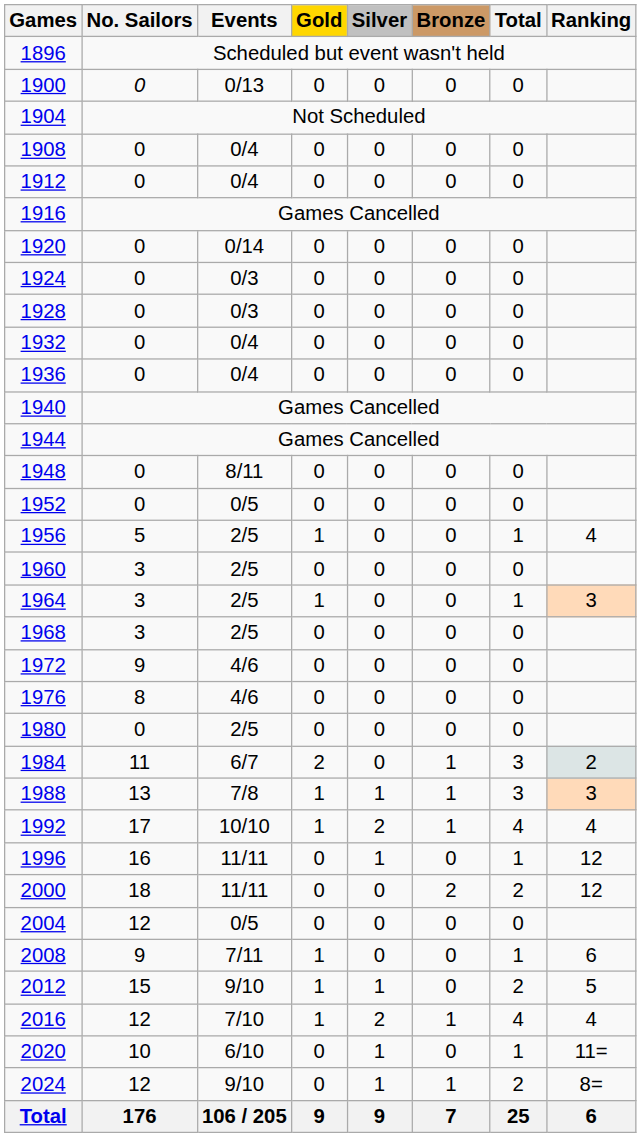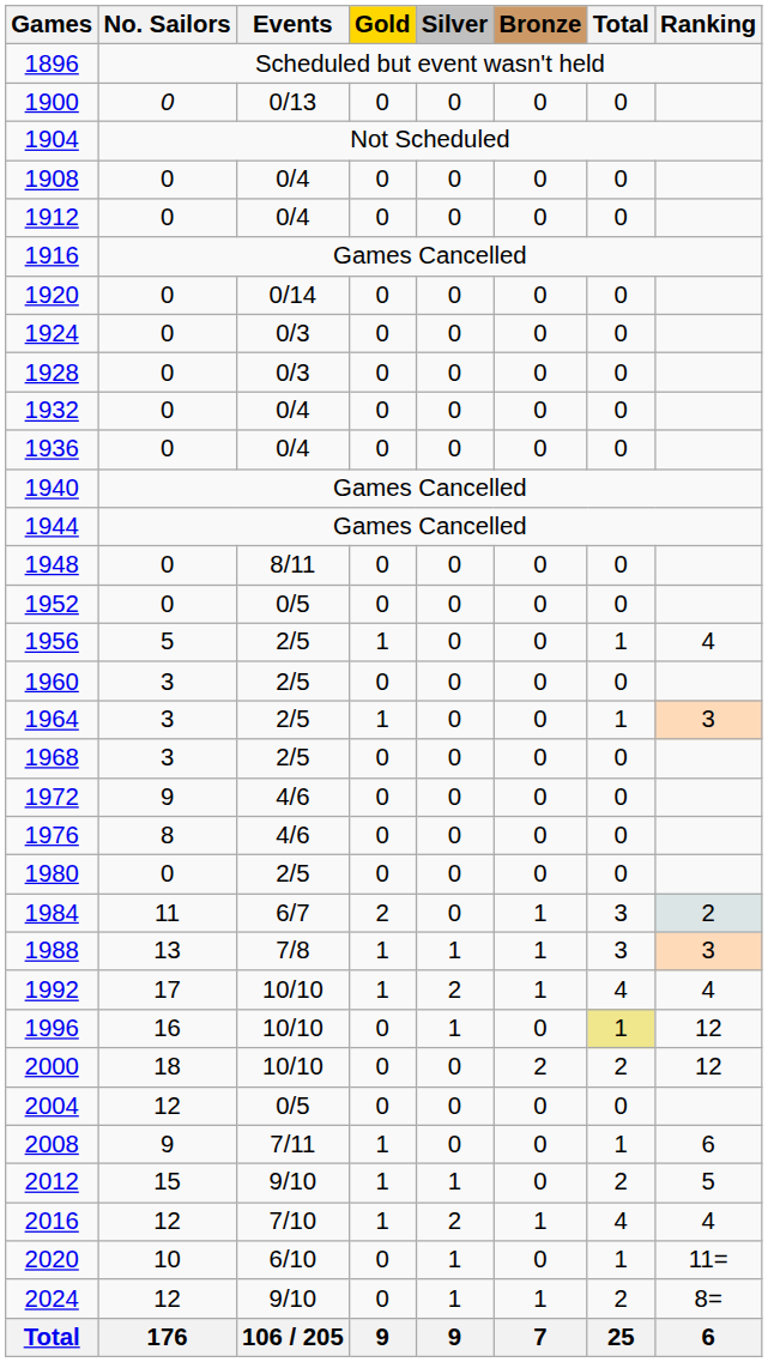 <table class="wikitable sortable" style="text-align:center">
 <tr>
 <th>Games</th>
 <th>No. Sailors</th>
 <th>Events</th>
 <th style="background-color:gold;">Gold</th>
 <th style="background-color:silver;">Silver</th>
 <th style="background-color:#c96;">Bronze</th>
 <th>Total</th>
 <th>Ranking</th>
 </tr>
 <tr>
 <td><a href='#'>1896</a></td>
 <td colspan=7>Scheduled but event wasn't held</td>
 </tr>
 <tr>
 <td><a href='#'>1900</a></td>
 <td><em>0</em></td>
 <td>0/13</td>
 <td>0</td>
 <td>0</td>
 <td>0</td>
 <td>0</td>
 <td></td>
 </tr>
 <tr>
 <td><a href='#'>1904</a></td>
 <td colspan=7>Not Scheduled</td>
 </tr>
 <tr>
 <td><a href='#'>1908</a></td>
 <td>0</td>
 <td>0/4</td>
 <td>0</td>
 <td>0</td>
 <td>0</td>
 <td>0</td>
 <td></td>
 </tr>
 <tr>
 <td><a href='#'>1912</a></td>
 <td>0</td>
 <td>0/4</td>
 <td>0</td>
 <td>0</td>
 <td>0</td>
 <td>0</td>
 <td></td>
 </tr>
 <tr>
 <td><a href='#'>1916</a></td>
 <td colspan=7>Games Cancelled</td>
 </tr>
 <tr>
 <td><a href='#'>1920</a></td>
 <td>0</td>
 <td>0/14</td>
 <td>0</td>
 <td>0</td>
 <td>0</td>
 <td>0</td>
 <td></td>
 </tr>
 <tr>
 <td><a href='#'>1924</a></td>
 <td>0</td>
 <td>0/3</td>
 <td>0</td>
 <td>0</td>
 <td>0</td>
 <td>0</td>
 <td></td>
 </tr>
 <tr>
 <td><a href='#'>1928</a></td>
 <td>0</td>
 <td>0/3</td>
 <td>0</td>
 <td>0</td>
 <td>0</td>
 <td>0</td>
 <td></td>
 </tr>
 <tr>
 <td><a href='#'>1932</a></td>
 <td>0</td>
 <td>0/4</td>
 <td>0</td>
 <td>0</td>
 <td>0</td>
 <td>0</td>
 <td></td>
 </tr>
 <tr>
 <td><a href='#'>1936</a></td>
 <td>0</td>
 <td>0/4</td>
 <td>0</td>
 <td>0</td>
 <td>0</td>
 <td>0</td>
 <td></td>
 </tr>
 <tr>
 <td><a href='#'>1940</a></td>
 <td colspan=7>Games Cancelled</td>
 </tr>
 <tr>
 <td><a href='#'>1944</a></td>
 <td colspan=7>Games Cancelled</td>
 </tr>
 <tr>
 <td><a href='#'>1948</a></td>
 <td>0</td>
 <td>8/11</td>
 <td>0</td>
 <td>0</td>
 <td>0</td>
 <td>0</td>
 <td></td>
 </tr>
 <tr>
 <td><a href='#'>1952</a></td>
 <td>0</td>
 <td>0/5</td>
 <td>0</td>
 <td>0</td>
 <td>0</td>
 <td>0</td>
 <td></td>
 </tr>
 <tr>
 <td><a href='#'>1956</a></td>
 <td>5</td>
 <td>2/5</td>
 <td>1</td>
 <td>0</td>
 <td>0</td>
 <td>1</td>
 <td>4</td>
 </tr>
 <tr>
 <td><a href='#'>1960</a></td>
 <td>3</td>
 <td>2/5</td>
 <td>0</td>
 <td>0</td>
 <td>0</td>
 <td>0</td>
 <td></td>
 </tr>
 <tr>
 <td><a href='#'>1964</a></td>
 <td>3</td>
 <td>2/5</td>
 <td>1</td>
 <td>0</td>
 <td>0</td>
 <td>1</td>
 <td bgcolor=ffdab9>3</td>
 </tr>
 <tr>
 <td><a href='#'>1968</a></td>
 <td>3</td>
 <td>2/5</td>
 <td>0</td>
 <td>0</td>
 <td>0</td>
 <td>0</td>
 <td></td>
 </tr>
 <tr>
 <td><a href='#'>1972</a></td>
 <td>9</td>
 <td>4/6</td>
 <td>0</td>
 <td>0</td>
 <td>0</td>
 <td>0</td>
 <td></td>
 </tr>
 <tr>
 <td><a href='#'>1976</a></td>
 <td>8</td>
 <td>4/6</td>
 <td>0</td>
 <td>0</td>
 <td>0</td>
 <td>0</td>
 <td></td>
 </tr>
 <tr>
 <td><a href='#'>1980</a></td>
 <td>0</td>
 <td>2/5</td>
 <td>0</td>
 <td>0</td>
 <td>0</td>
 <td>0</td>
 <td></td>
 </tr>
 <tr>
 <td><a href='#'>1984</a></td>
 <td>11</td>
 <td>6/7</td>
 <td>2</td>
 <td>0</td>
 <td>1</td>
 <td>3</td>
 <td bgcolor=dce5e5>2</td>
 </tr>
 <tr>
 <td><a href='#'>1988</a></td>
 <td>13</td>
 <td>7/8</td>
 <td>1</td>
 <td>1</td>
 <td>1</td>
 <td>3</td>
 <td bgcolor=ffdab9>3</td>
 </tr>
 <tr>
 <td><a href='#'>1992</a></td>
 <td>17</td>
 <td>10/10</td>
 <td>1</td>
 <td>2</td>
 <td>1</td>
 <td>4</td>
 <td>4</td>
 </tr>
 <tr>
 <td><a href='#'>1996</a></td>
 <td>16</td>
-<td>11/11</td>
+<td>10/10</td>
 <td>0</td>
 <td>1</td>
 <td>0</td>
-<td>1</td>
+<td style="background: khaki;">1</td>
 <td>12</td>
 </tr>
 <tr>
 <td><a href='#'>2000</a></td>
 <td>18</td>
-<td>11/11</td>
+<td>10/10</td>
 <td>0</td>
 <td>0</td>
 <td>2</td>
 <td>2</td>
 <td>12</td>
 </tr>
 <tr>
 <td><a href='#'>2004</a></td>
 <td>12</td>
 <td>0/5</td>
 <td>0</td>
 <td>0</td>
 <td>0</td>
 <td>0</td>
 <td></td>
 </tr>
 <tr>
 <td><a href='#'>2008</a></td>
 <td>9</td>
 <td>7/11</td>
 <td>1</td>
 <td>0</td>
 <td>0</td>
 <td>1</td>
 <td>6</td>
 </tr>
 <tr>
 <td><a href='#'>2012</a></td>
 <td>15</td>
 <td>9/10</td>
 <td>1</td>
 <td>1</td>
 <td>0</td>
 <td>2</td>
 <td>5</td>
 </tr>
 <tr>
 <td><a href='#'>2016</a></td>
 <td>12</td>
 <td>7/10</td>
 <td>1</td>
 <td>2</td>
 <td>1</td>
 <td>4</td>
 <td>4</td>
 </tr>
 <tr>
 <td><a href='#'>2020</a></td>
 <td>10</td>
 <td>6/10</td>
 <td>0</td>
 <td>1</td>
 <td>0</td>
 <td>1</td>
 <td>11=</td>
 </tr>
 <tr>
 <td><a href='#'>2024</a></td>
 <td>12</td>
 <td>9/10</td>
 <td>0</td>
 <td>1</td>
 <td>1</td>
 <td>2</td>
 <td>8=</td>
 </tr>
 <tr>
 <th><a href='#'>Total</a></th>
 <th>176</th>
 <th>106 / 205</th>
 <th>9</th>
 <th>9</th>
 <th>7</th>
 <th>25</th>
 <th>6</th>
 </tr>
 </table>
